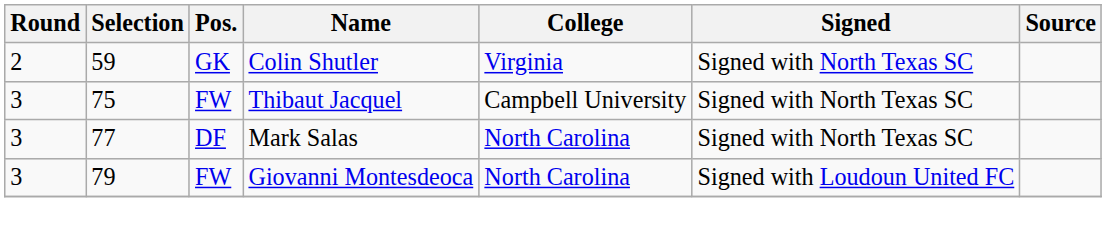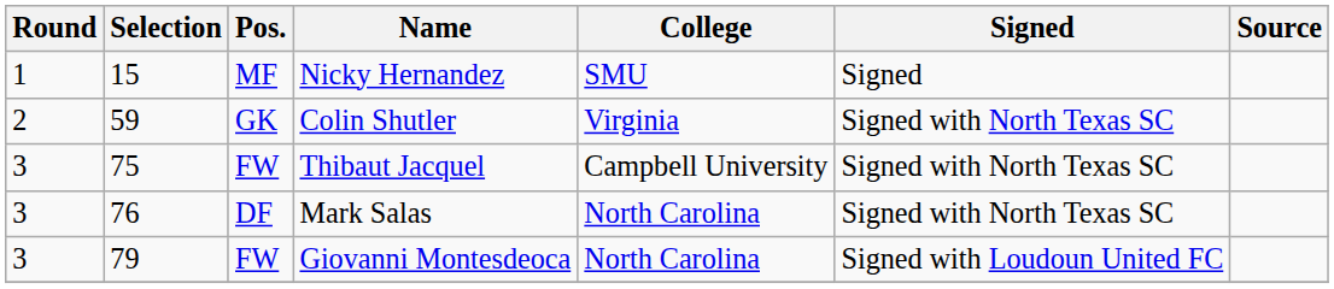 <table class="wikitable">
 <tr>
 <th>Round</th>
 <th>Selection</th>
 <th>Pos.</th>
 <th>Name</th>
 <th>College</th>
 <th>Signed</th>
 <th>Source</th>
+</tr>
+<tr>
+<td>1</td>
+<td>15 </td>
+<td><a href='#'>MF</a></td>
+<td> <a href='#'>Nicky Hernandez</a></td>
+<td><a href='#'>SMU</a></td>
+<td>Signed</td>
+<td></td>
 </tr>
 <tr>
 <td>2</td>
 <td>59</td>
 <td><a href='#'>GK</a></td>
 <td> <a href='#'>Colin Shutler</a></td>
 <td><a href='#'>Virginia</a></td>
 <td>Signed with <a href='#'>North Texas SC</a></td>
 <td></td>
 </tr>
 <tr>
 <td>3</td>
 <td>75</td>
 <td><a href='#'>FW</a></td>
 <td> <a href='#'>Thibaut Jacquel</a></td>
 <td>Campbell University</td>
 <td>Signed with North Texas SC</td>
 <td></td>
 </tr>
 <tr>
 <td>3</td>
-<td>77</td>
+<td>76</td>
 <td><a href='#'>DF</a></td>
 <td> Mark Salas</td>
 <td><a href='#'>North Carolina</a></td>
 <td>Signed with North Texas SC</td>
 <td></td>
 </tr>
 <tr>
 <td>3</td>
 <td>79</td>
 <td><a href='#'>FW</a></td>
 <td> <a href='#'>Giovanni Montesdeoca</a></td>
 <td><a href='#'>North Carolina</a></td>
 <td>Signed with <a href='#'>Loudoun United FC</a></td>
 <td></td>
 </tr>
 <tr>
 </tr>
 </table>
